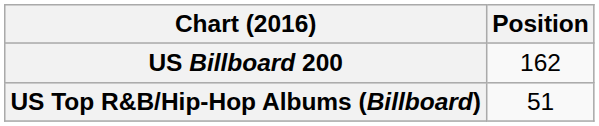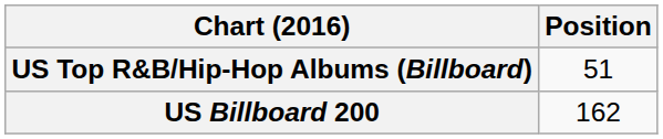 <table class="wikitable plainrowheaders" style="text-align:center">
 <tr>
 <th scope="col">Chart (2016)</th>
 <th scope="col">Position</th>
 </tr>
 <tr>
+<th scope="row">US Top R&B/Hip-Hop Albums (<em>Billboard</em>)</th>
+<td>51</td>
+</tr>
+<tr>
 <th scope="row">US <em>Billboard</em> 200</th>
 <td>162</td>
 </tr>
-<tr>
-<th scope="row">US Top R&B/Hip-Hop Albums (<em>Billboard</em>)</th>
-<td>51</td>
-</tr>
 </table>
